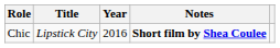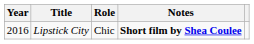 <table class="wikitable plainrowheaders sortable">
 <tr>
+<th scope="col">Year</th>
+<th scope="col">Title</th>
 <th scope="col">Role</th>
-<th scope="col">Title</th>
-<th scope="col">Year</th>
 <th scope="col">Notes</th>
 <th style="text-align: center;" class="unsortable"></th>
 </tr>
 <tr>
+<td>2016</td>
+<td><em>Lipstick City</em></td>
 <td>Chic</td>
-<td><em>Lipstick City</em></td>
-<td>2016</td>
 <td><strong>Short film by <a href='#'>Shea Coulee</a></strong></td>
 <td style="text-align: center;"></td>
 </tr>
 </table>
